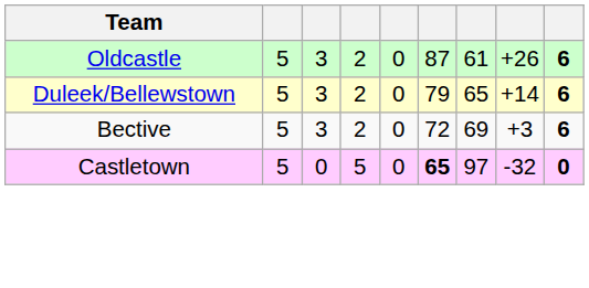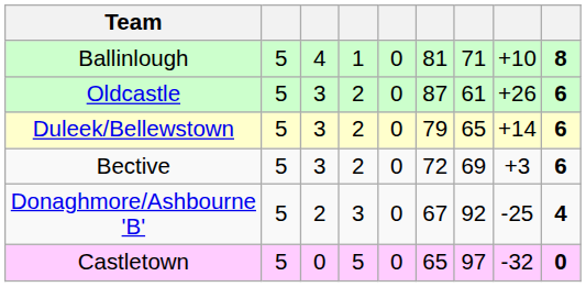 <table class="wikitable" style="text-align:center">
 <tr>
 <th style="width:175px;">Team</th>
 <th width="20"></th>
 <th width="20"></th>
 <th width="20"></th>
 <th width="20"></th>
 <th width="20"></th>
 <th width="20"></th>
 <th width="20"></th>
 <th width="20"></th>
+</tr>
+<tr style="background:#cfc;">
+<td>Ballinlough</td>
+<td>5</td>
+<td>4</td>
+<td>1</td>
+<td>0</td>
+<td>81</td>
+<td>71</td>
+<td>+10</td>
+<td><strong>8</strong></td>
 </tr>
 <tr style="background:#cfc;">
 <td><a href='#'>Oldcastle</a></td>
 <td>5</td>
 <td>3</td>
 <td>2</td>
 <td>0</td>
 <td>87</td>
 <td>61</td>
 <td>+26</td>
 <td><strong>6</strong></td>
 </tr>
 <tr style="background:#ffffcc;">
 <td><a href='#'>Duleek/Bellewstown</a></td>
 <td>5</td>
 <td>3</td>
 <td>2</td>
 <td>0</td>
 <td>79</td>
 <td>65</td>
 <td>+14</td>
 <td><strong>6</strong></td>
 </tr>
 <tr>
 <td>Bective</td>
 <td>5</td>
 <td>3</td>
 <td>2</td>
 <td>0</td>
 <td>72</td>
 <td>69</td>
 <td>+3</td>
 <td><strong>6</strong></td>
 </tr>
+<tr>
+<td><a href='#'>Donaghmore/Ashbourne 'B'</a></td>
+<td>5</td>
+<td>2</td>
+<td>3</td>
+<td>0</td>
+<td>67</td>
+<td>92</td>
+<td>-25</td>
+<td><strong>4</strong></td>
+</tr>
 <tr style="background:#fcf;">
 <td>Castletown</td>
 <td>5</td>
 <td>0</td>
 <td>5</td>
 <td>0</td>
-<td><strong>65</strong></td>
+<td>65</td>
 <td>97</td>
 <td>-32</td>
 <td><strong>0</strong></td>
 </tr>
 </table>
